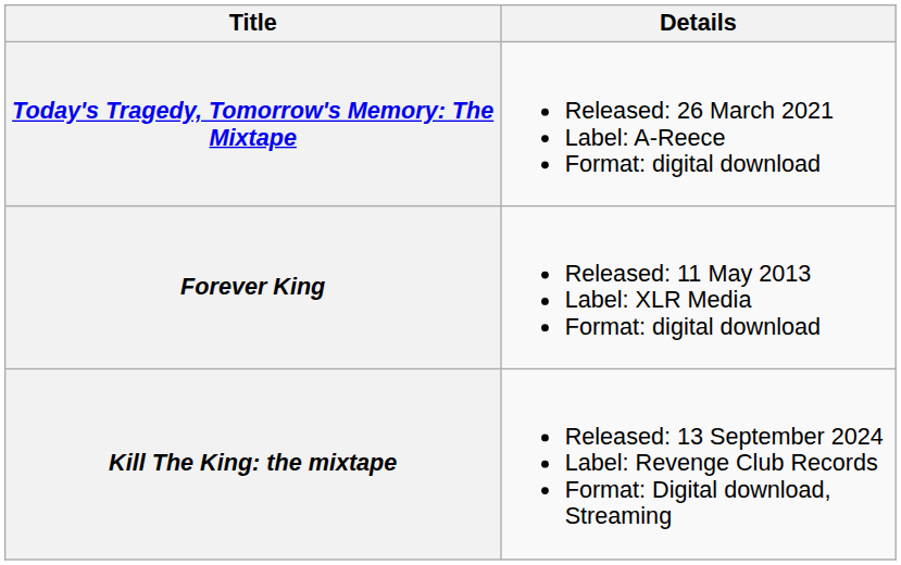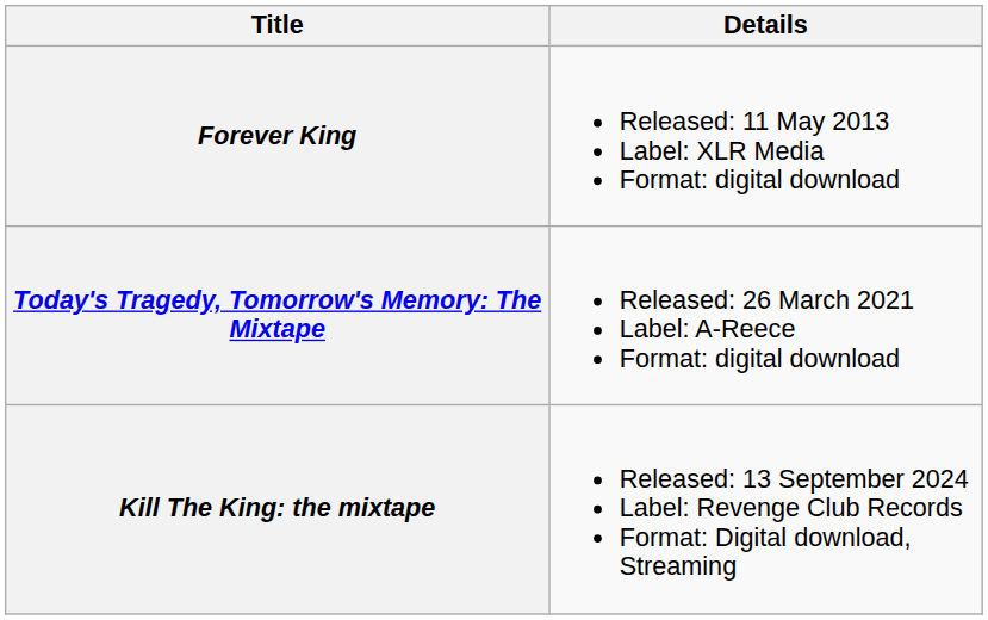 <table class="wikitable plainrowheaders">
 <tr>
 <th scope="col">Title</th>
 <th scope="col">Details</th>
 </tr>
 <tr>
+<th scope="row"><em>Forever King</em></th>
+<td><br><ul><li>Released: 11 May 2013</li><li>Label: XLR Media</li><li>Format: digital download</li></ul></td>
+</tr>
+<tr>
 <th scope="row"><em><a href='#'>Today's Tragedy, Tomorrow's Memory: The Mixtape</a></em></th>
 <td><br><ul><li>Released: 26 March 2021</li><li>Label: A-Reece</li><li>Format: digital download</li></ul></td>
-</tr>
-<tr>
-<th scope="row"><em>Forever King</em></th>
-<td><br><ul><li>Released: 11 May 2013</li><li>Label: XLR Media</li><li>Format: digital download</li></ul></td>
 </tr>
 <tr>
 <th scope="row"><em>Kill The King: the mixtape</em></th>
 <td><br><ul><li>Released: 13 September 2024</li><li>Label: Revenge Club Records</li><li>Format: Digital download, Streaming</li></ul></td>
 </tr>
 </table>
